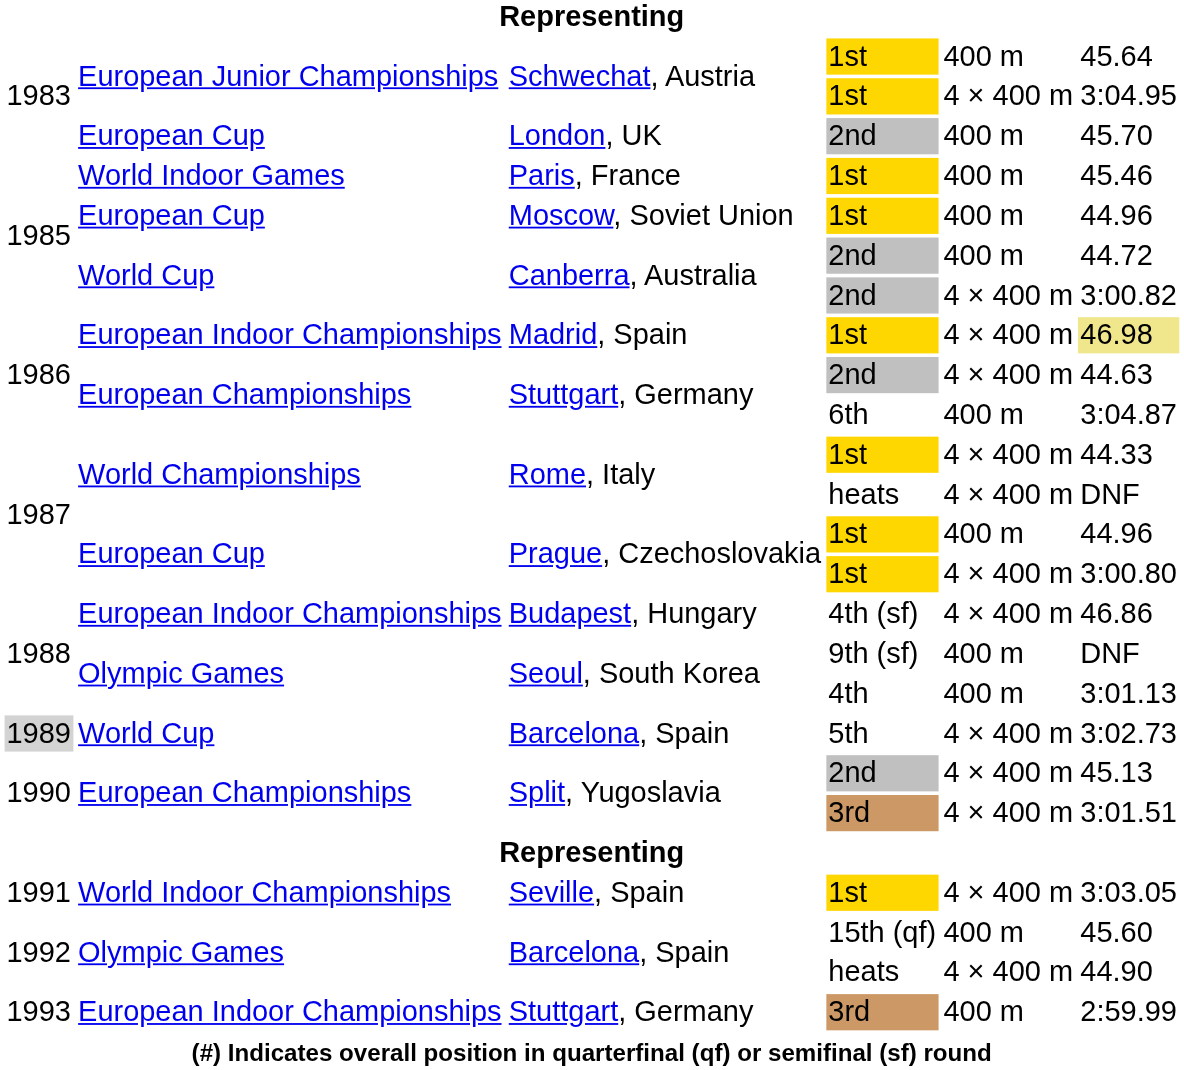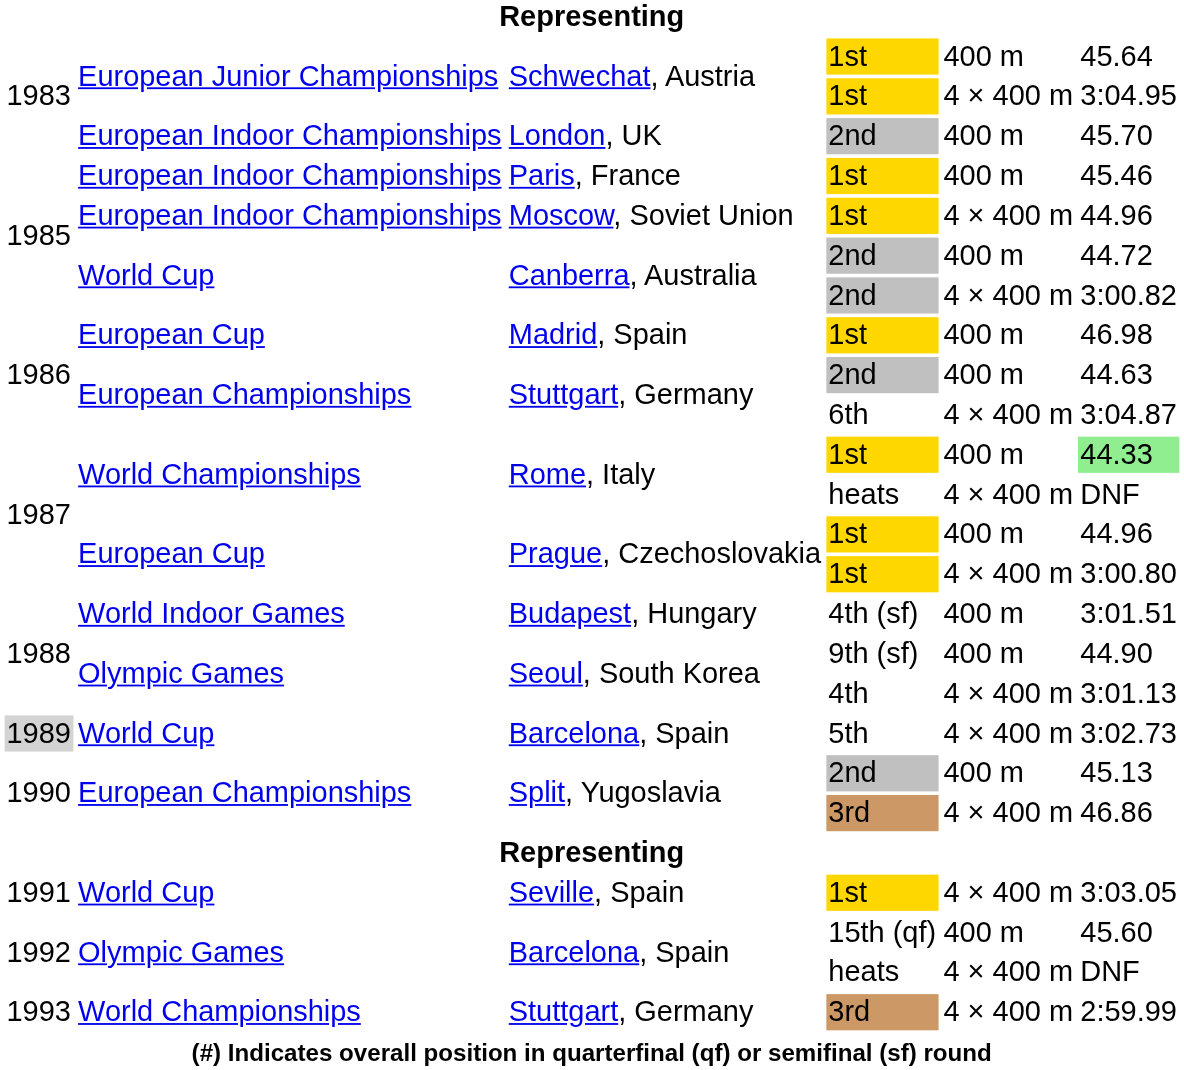 <table>
 <tr>
 <th colspan=6>Representing </th>
 </tr>
 <tr>
 <td rowspan=3>1983</td>
 <td rowspan=2><a href='#'>European Junior Championships</a></td>
 <td rowspan=2><a href='#'>Schwechat</a>, Austria</td>
 <td bgcolor=gold>1st</td>
 <td>400 m</td>
 <td>45.64</td>
 </tr>
 <tr>
 <td bgcolor=gold>1st</td>
 <td>4 × 400 m</td>
 <td>3:04.95</td>
 </tr>
 <tr>
-<td><a href='#'>European Cup</a></td>
+<td><a href='#'>European Indoor Championships</a></td>
 <td><a href='#'>London</a>, UK</td>
 <td bgcolor=silver>2nd</td>
 <td>400 m</td>
 <td>45.70</td>
 </tr>
 <tr>
 <td rowspan=4>1985</td>
-<td><a href='#'>World Indoor Games</a></td>
+<td><a href='#'>European Indoor Championships</a></td>
 <td><a href='#'>Paris</a>, France</td>
 <td bgcolor=gold>1st</td>
 <td>400 m</td>
 <td>45.46</td>
 </tr>
 <tr>
-<td><a href='#'>European Cup</a></td>
+<td><a href='#'>European Indoor Championships</a></td>
 <td><a href='#'>Moscow</a>, Soviet Union</td>
 <td bgcolor=gold>1st</td>
-<td>400 m</td>
+<td>4 × 400 m</td>
 <td>44.96</td>
 </tr>
 <tr>
 <td rowspan=2><a href='#'>World Cup</a></td>
 <td rowspan=2><a href='#'>Canberra</a>, Australia</td>
 <td bgcolor=silver>2nd</td>
 <td>400 m</td>
 <td>44.72</td>
 </tr>
 <tr>
 <td bgcolor=silver>2nd</td>
 <td>4 × 400 m</td>
 <td>3:00.82</td>
 </tr>
 <tr>
 <td rowspan=3>1986</td>
-<td><a href='#'>European Indoor Championships</a></td>
+<td><a href='#'>European Cup</a></td>
 <td><a href='#'>Madrid</a>, Spain</td>
 <td bgcolor=gold>1st</td>
-<td>4 × 400 m</td>
-<td style="background: khaki;">46.98</td>
+<td>400 m</td>
+<td>46.98</td>
 </tr>
 <tr>
 <td rowspan=2><a href='#'>European Championships</a></td>
 <td rowspan=2><a href='#'>Stuttgart</a>, Germany</td>
 <td bgcolor=silver>2nd</td>
-<td>4 × 400 m</td>
+<td>400 m</td>
 <td>44.63</td>
 </tr>
 <tr>
 <td>6th</td>
-<td>400 m</td>
+<td>4 × 400 m</td>
 <td>3:04.87</td>
 </tr>
 <tr>
 <td rowspan=4>1987</td>
 <td rowspan=2><a href='#'>World Championships</a></td>
 <td rowspan=2><a href='#'>Rome</a>, Italy</td>
 <td bgcolor=gold>1st</td>
-<td>4 × 400 m</td>
-<td>44.33</td>
+<td>400 m</td>
+<td style="background: lightgreen;">44.33</td>
 </tr>
 <tr>
 <td>heats</td>
 <td>4 × 400 m</td>
 <td>DNF</td>
 </tr>
 <tr>
 <td rowspan=2><a href='#'>European Cup</a></td>
 <td rowspan=2><a href='#'>Prague</a>, Czechoslovakia</td>
 <td bgcolor=gold>1st</td>
 <td>400 m</td>
 <td>44.96</td>
 </tr>
 <tr>
 <td bgcolor=gold>1st</td>
 <td>4 × 400 m</td>
 <td>3:00.80</td>
 </tr>
 <tr>
 <td rowspan=3>1988</td>
-<td><a href='#'>European Indoor Championships</a></td>
+<td><a href='#'>World Indoor Games</a></td>
 <td><a href='#'>Budapest</a>, Hungary</td>
 <td>4th (sf)</td>
-<td>4 × 400 m</td>
-<td>46.86</td>
+<td>400 m</td>
+<td>3:01.51</td>
 </tr>
 <tr>
 <td rowspan=2><a href='#'>Olympic Games</a></td>
 <td rowspan=2><a href='#'>Seoul</a>, South Korea</td>
 <td>9th (sf)</td>
 <td>400 m</td>
-<td>DNF</td>
+<td>44.90</td>
 </tr>
 <tr>
 <td>4th</td>
-<td>400 m</td>
+<td>4 × 400 m</td>
 <td>3:01.13</td>
 </tr>
 <tr>
 <td style="background: lightgrey;">1989</td>
 <td><a href='#'>World Cup</a></td>
 <td><a href='#'>Barcelona</a>, Spain</td>
 <td>5th</td>
 <td>4 × 400 m</td>
 <td>3:02.73</td>
 </tr>
 <tr>
 <td rowspan=2>1990</td>
 <td rowspan=2><a href='#'>European Championships</a></td>
 <td rowspan=2><a href='#'>Split</a>, Yugoslavia</td>
 <td bgcolor=silver>2nd</td>
-<td>4 × 400 m</td>
+<td>400 m</td>
 <td>45.13</td>
 </tr>
 <tr>
 <td bgcolor=cc9966>3rd</td>
 <td>4 × 400 m</td>
-<td>3:01.51</td>
+<td>46.86</td>
 </tr>
 <tr>
 <th colspan=6>Representing </th>
 </tr>
 <tr>
 <td>1991</td>
-<td><a href='#'>World Indoor Championships</a></td>
+<td><a href='#'>World Cup</a></td>
 <td><a href='#'>Seville</a>, Spain</td>
 <td bgcolor=gold>1st</td>
 <td>4 × 400 m</td>
 <td>3:03.05</td>
 </tr>
 <tr>
 <td rowspan=2>1992</td>
 <td rowspan=2><a href='#'>Olympic Games</a></td>
 <td rowspan=2><a href='#'>Barcelona</a>, Spain</td>
 <td>15th (qf)</td>
 <td>400 m</td>
 <td>45.60</td>
 </tr>
 <tr>
 <td>heats</td>
 <td>4 × 400 m</td>
-<td>44.90</td>
+<td>DNF</td>
 </tr>
 <tr>
 <td>1993</td>
-<td><a href='#'>European Indoor Championships</a></td>
+<td><a href='#'>World Championships</a></td>
 <td><a href='#'>Stuttgart</a>, Germany</td>
 <td bgcolor=cc9966>3rd</td>
-<td>400 m</td>
+<td>4 × 400 m</td>
 <td>2:59.99</td>
 </tr>
 <tr>
 <th colspan=6><small> (#) Indicates overall position in quarterfinal (qf) or semifinal (sf) round</small></th>
 </tr>
 </table>
